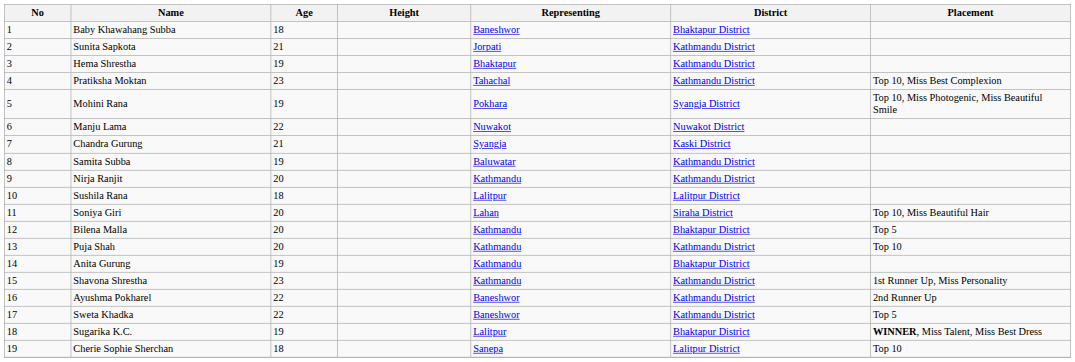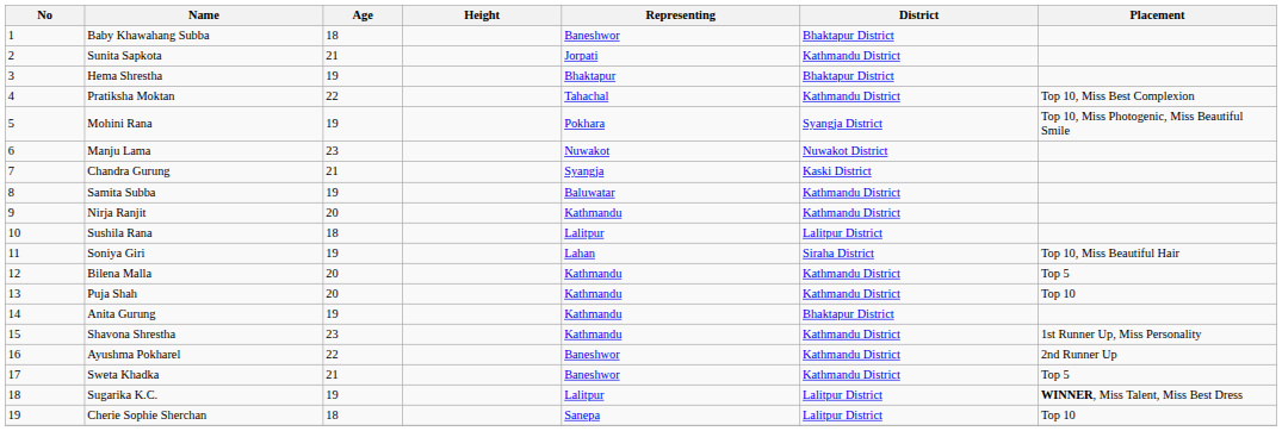 <table class="wikitable sortable" style="font-size: 95%;">
 <tr>
 <th width="05%">No</th>
 <th width="15%">Name</th>
 <th width="05%">Age</th>
 <th width="10%">Height</th>
 <th width="15%">Representing</th>
 <th width="15%">District</th>
 <th width="15%">Placement</th>
 </tr>
 <tr>
 <td>1</td>
 <td>Baby Khawahang Subba</td>
 <td>18</td>
 <td></td>
 <td><a href='#'>Baneshwor</a></td>
 <td><a href='#'>Bhaktapur District</a></td>
 <td></td>
 </tr>
 <tr>
 <td>2</td>
 <td>Sunita Sapkota</td>
 <td>21</td>
 <td></td>
 <td><a href='#'>Jorpati</a></td>
 <td><a href='#'>Kathmandu District</a></td>
 <td></td>
 </tr>
 <tr>
 <td>3</td>
 <td>Hema Shrestha</td>
 <td>19</td>
 <td></td>
 <td><a href='#'>Bhaktapur</a></td>
-<td><a href='#'>Kathmandu District</a></td>
+<td><a href='#'>Bhaktapur District</a></td>
 <td></td>
 </tr>
 <tr>
 <td>4</td>
 <td>Pratiksha Moktan</td>
-<td>23</td>
+<td>22</td>
 <td></td>
 <td><a href='#'>Tahachal</a></td>
 <td><a href='#'>Kathmandu District</a></td>
 <td>Top 10,  Miss Best Complexion</td>
 </tr>
 <tr>
 <td>5</td>
 <td>Mohini Rana</td>
 <td>19</td>
 <td></td>
 <td><a href='#'>Pokhara</a></td>
 <td><a href='#'>Syangja District</a></td>
 <td>Top 10, Miss Photogenic, Miss Beautiful Smile</td>
 </tr>
 <tr>
 <td>6</td>
 <td>Manju Lama</td>
-<td>22</td>
+<td>23</td>
 <td></td>
 <td><a href='#'>Nuwakot</a></td>
 <td><a href='#'>Nuwakot District</a></td>
 <td></td>
 </tr>
 <tr>
 <td>7</td>
 <td>Chandra Gurung</td>
 <td>21</td>
 <td></td>
 <td><a href='#'>Syangja</a></td>
 <td><a href='#'>Kaski District</a></td>
 <td></td>
 </tr>
 <tr>
 <td>8</td>
 <td>Samita Subba</td>
 <td>19</td>
 <td></td>
 <td><a href='#'>Baluwatar</a></td>
 <td><a href='#'>Kathmandu District</a></td>
 <td></td>
 </tr>
 <tr>
 <td>9</td>
 <td>Nirja Ranjit</td>
 <td>20</td>
 <td></td>
 <td><a href='#'>Kathmandu</a></td>
 <td><a href='#'>Kathmandu District</a></td>
 <td></td>
 </tr>
 <tr>
 <td>10</td>
 <td>Sushila Rana</td>
 <td>18</td>
 <td></td>
 <td><a href='#'>Lalitpur</a></td>
 <td><a href='#'>Lalitpur District</a></td>
 <td></td>
 </tr>
 <tr>
 <td>11</td>
 <td>Soniya Giri</td>
-<td>20</td>
+<td>19</td>
 <td></td>
 <td><a href='#'>Lahan</a></td>
 <td><a href='#'>Siraha District</a></td>
 <td>Top 10, Miss Beautiful Hair</td>
 </tr>
 <tr>
 <td>12</td>
 <td>Bilena Malla</td>
 <td>20</td>
 <td></td>
 <td><a href='#'>Kathmandu</a></td>
-<td><a href='#'>Bhaktapur District</a></td>
+<td><a href='#'>Kathmandu District</a></td>
 <td>Top 5</td>
 </tr>
 <tr>
 <td>13</td>
 <td>Puja Shah</td>
 <td>20</td>
 <td></td>
 <td><a href='#'>Kathmandu</a></td>
 <td><a href='#'>Kathmandu District</a></td>
 <td>Top 10</td>
 </tr>
 <tr>
 <td>14</td>
 <td>Anita Gurung</td>
 <td>19</td>
 <td></td>
 <td><a href='#'>Kathmandu</a></td>
 <td><a href='#'>Bhaktapur District</a></td>
 <td></td>
 </tr>
 <tr>
 <td>15</td>
 <td>Shavona Shrestha</td>
 <td>23</td>
 <td></td>
 <td><a href='#'>Kathmandu</a></td>
 <td><a href='#'>Kathmandu District</a></td>
 <td>1st Runner Up, Miss Personality</td>
 </tr>
 <tr>
 <td>16</td>
 <td>Ayushma Pokharel</td>
 <td>22</td>
 <td></td>
 <td><a href='#'>Baneshwor</a></td>
 <td><a href='#'>Kathmandu District</a></td>
 <td>2nd Runner Up</td>
 </tr>
 <tr>
 <td>17</td>
 <td>Sweta Khadka</td>
-<td>22</td>
+<td>21</td>
 <td></td>
 <td><a href='#'>Baneshwor</a></td>
 <td><a href='#'>Kathmandu District</a></td>
 <td>Top 5</td>
 </tr>
 <tr>
 <td>18</td>
 <td>Sugarika K.C.</td>
 <td>19</td>
 <td></td>
 <td><a href='#'>Lalitpur</a></td>
-<td><a href='#'>Bhaktapur District</a></td>
+<td><a href='#'>Lalitpur District</a></td>
 <td><strong>WINNER</strong>, Miss Talent, Miss Best Dress</td>
 </tr>
 <tr>
 <td>19</td>
 <td>Cherie Sophie Sherchan</td>
 <td>18</td>
 <td></td>
 <td><a href='#'>Sanepa</a></td>
 <td><a href='#'>Lalitpur District</a></td>
 <td>Top 10</td>
 </tr>
 <tr>
 </tr>
 </table>
